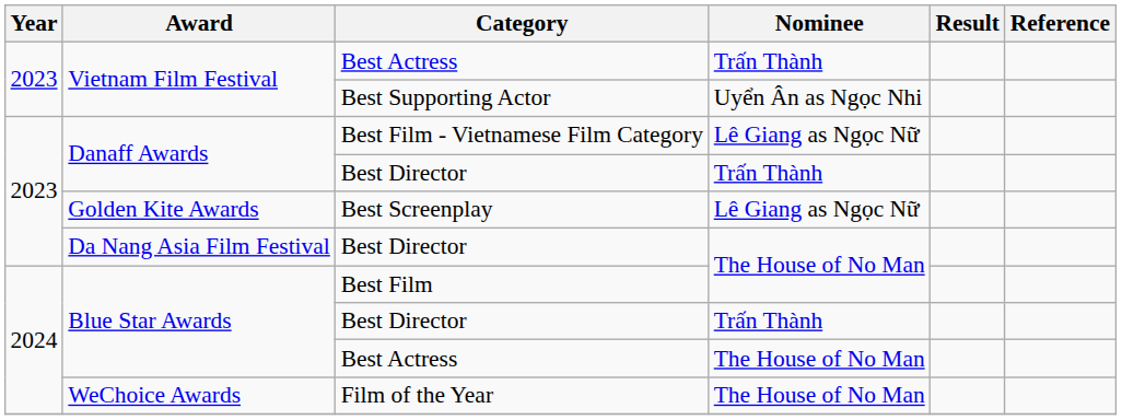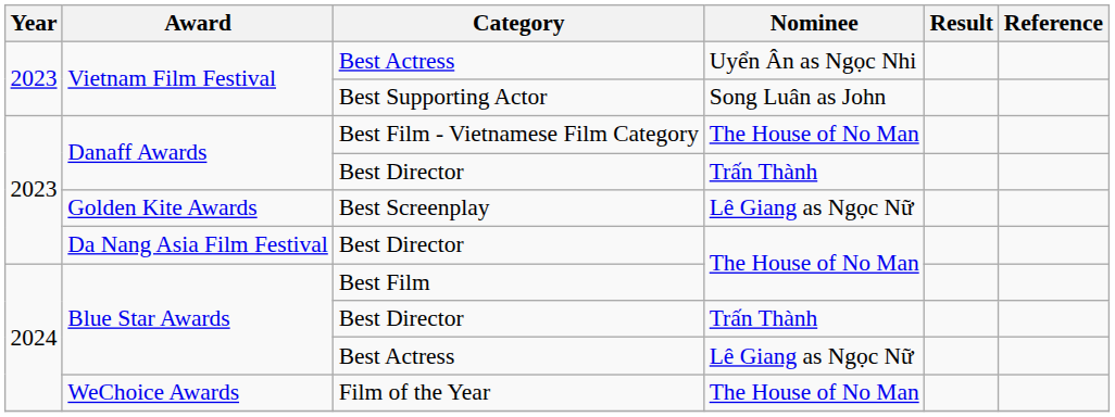 <table class="wikitable">
 <tr>
 <th>Year</th>
 <th>Award</th>
 <th>Category</th>
 <th>Nominee</th>
 <th>Result</th>
 <th>Reference</th>
 </tr>
 <tr>
 <td rowspan="2"><a href='#'>2023</a></td>
 <td rowspan="2"><a href='#'>Vietnam Film Festival</a></td>
 <td><a href='#'>Best Actress</a></td>
-<td><a href='#'>Trấn Thành</a></td>
+<td>Uyển Ân as Ngọc Nhi</td>
 <td></td>
 <td></td>
 </tr>
 <tr>
 <td>Best Supporting Actor</td>
-<td>Uyển Ân as Ngọc Nhi</td>
+<td>Song Luân as John</td>
 <td></td>
 <td></td>
 </tr>
 <tr>
 <td rowspan="4">2023</td>
 <td rowspan="2"><a href='#'>Danaff Awards</a></td>
 <td>Best Film - Vietnamese Film Category</td>
-<td><a href='#'>Lê Giang</a> as Ngọc Nữ</td>
+<td><a href='#'>The House of No Man</a></td>
 <td></td>
 <td></td>
 </tr>
 <tr>
 <td rowspan="1">Best Director</td>
 <td><a href='#'>Trấn Thành</a></td>
 <td></td>
 <td></td>
 </tr>
 <tr>
 <td rowspan="1"><a href='#'>Golden Kite Awards</a></td>
 <td rowspan="1">Best Screenplay</td>
 <td><a href='#'>Lê Giang</a> as Ngọc Nữ</td>
 <td></td>
 <td></td>
 </tr>
 <tr>
 <td rowspan="1"><a href='#'>Da Nang Asia Film Festival</a></td>
 <td rowspan="1">Best Director</td>
 <td rowspan="2"><a href='#'>The House of No Man</a></td>
 <td></td>
 <td></td>
 </tr>
 <tr>
 <td rowspan="4">2024</td>
 <td rowspan="3"><a href='#'>Blue Star Awards</a></td>
 <td>Best Film</td>
 <td></td>
 <td></td>
 </tr>
 <tr>
 <td rowspan="1">Best Director</td>
 <td><a href='#'>Trấn Thành</a></td>
 <td></td>
 <td></td>
 </tr>
 <tr>
 <td rowspan="1">Best Actress</td>
-<td><a href='#'>The House of No Man</a></td>
+<td><a href='#'>Lê Giang</a> as Ngọc Nữ</td>
 <td></td>
 <td></td>
 </tr>
 <tr>
 <td><a href='#'>WeChoice Awards</a></td>
 <td>Film of the Year</td>
 <td><a href='#'>The House of No Man</a></td>
 <td></td>
 <td></td>
 </tr>
 <tr>
 </tr>
 </table>
